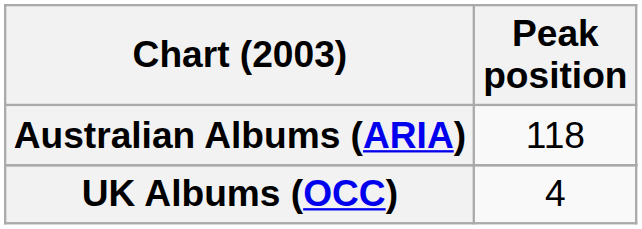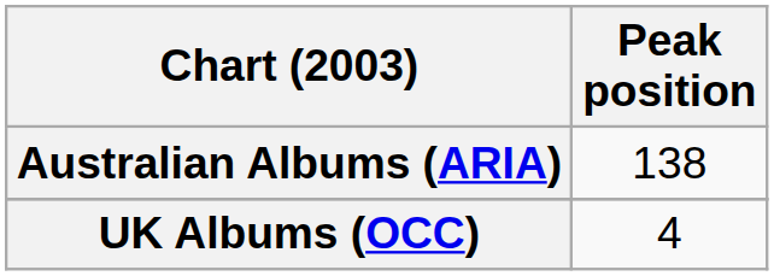 <table class="wikitable sortable plainrowheaders" style="text-align:center;">
 <tr>
 <th>Chart (2003)</th>
 <th>Peak<br>position</th>
 </tr>
 <tr>
 <th scope="row">Australian Albums (<a href='#'>ARIA</a>)</th>
-<td align="center">118</td>
+<td align="center">138</td>
 </tr>
 <tr>
 </tr>
 <tr>
 </tr>
 <tr>
 </tr>
 <tr>
 </tr>
 <tr>
 </tr>
 <tr>
 </tr>
 <tr>
 </tr>
 <tr>
 </tr>
 <tr>
 </tr>
 <tr>
 </tr>
 <tr>
 </tr>
 <tr>
 </tr>
 <tr>
 </tr>
 <tr>
 <th scope="row">UK Albums (<a href='#'>OCC</a>)</th>
 <td>4</td>
 </tr>
 </table>
